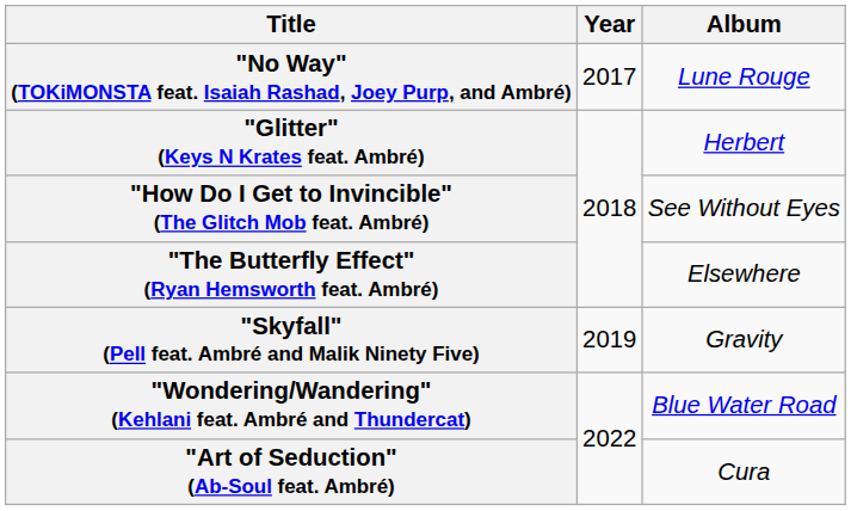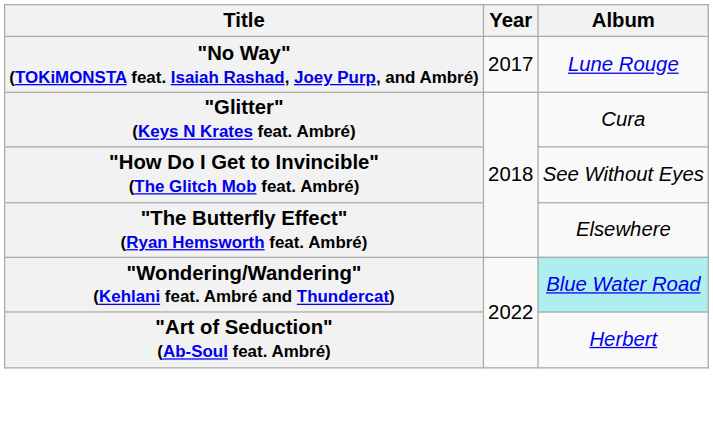 <table class="wikitable plainrowheaders" style="text-align:center;">
 <tr>
 <th scope="col">Title</th>
 <th scope="col">Year</th>
 <th scope="col">Album</th>
 </tr>
 <tr>
 <th scope="row">"No Way"<br><small>(<a href='#'>TOKiMONSTA</a> feat. <a href='#'>Isaiah Rashad</a>, <a href='#'>Joey Purp</a>, and Ambré)</small></th>
 <td>2017</td>
 <td><em><a href='#'>Lune Rouge</a></em></td>
 </tr>
 <tr>
 <th scope="row">"Glitter"<br><small>(<a href='#'>Keys N Krates</a> feat. Ambré)</small></th>
 <td rowspan="3">2018</td>
-<td><em><a href='#'>Herbert</a></em></td>
+<td><em>Cura</em></td>
 </tr>
 <tr>
 <th scope="row">"How Do I Get to Invincible"<br><small>(<a href='#'>The Glitch Mob</a> feat. Ambré)</small></th>
 <td><em>See Without Eyes</em></td>
 </tr>
 <tr>
 <th scope="row">"The Butterfly Effect"<br><small>(<a href='#'>Ryan Hemsworth</a> feat. Ambré)</small></th>
 <td><em>Elsewhere</em></td>
 </tr>
 <tr>
-<th scope="row">"Skyfall"<br><small>(<a href='#'>Pell</a> feat. Ambré and Malik Ninety Five)</small></th>
-<td>2019</td>
-<td><em>Gravity</em></td>
-</tr>
-<tr>
 <th scope="row">"Wondering/Wandering"<br><small>(<a href='#'>Kehlani</a> feat. Ambré and <a href='#'>Thundercat</a>)</small></th>
 <td rowspan="2">2022</td>
-<td><em><a href='#'>Blue Water Road</a></em></td>
+<td style="background: paleturquoise;"><em><a href='#'>Blue Water Road</a></em></td>
 </tr>
 <tr>
 <th scope="row">"Art of Seduction"<br><small>(<a href='#'>Ab-Soul</a> feat. Ambré)</small></th>
-<td><em>Cura</em></td>
+<td><em><a href='#'>Herbert</a></em></td>
 </tr>
 </table>
